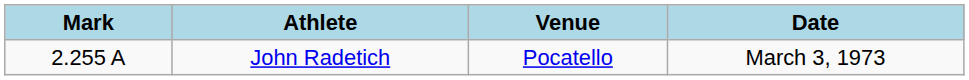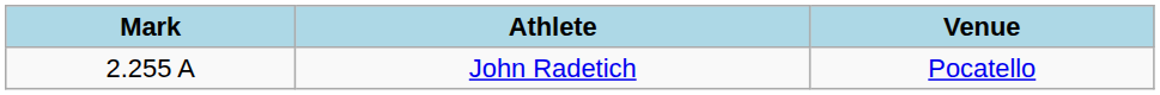 <table class="wikitable" style="text-align:center; font-size:90%; width:50%;">
 <tr>
 <th style="background:lightblue;">Mark</th>
 <th style="background:lightblue;">Athlete</th>
 <th style="background:lightblue;">Venue</th>
-<th style="background:lightblue;">Date</th>
 </tr>
 <tr>
 <td>2.255 A</td>
 <td><a href='#'>John Radetich</a> </td>
 <td><a href='#'>Pocatello</a></td>
-<td>March 3, 1973</td>
 </tr>
 </table>
